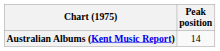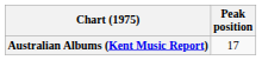 <table class="wikitable sortable plainrowheaders" style="text-align:center">
 <tr>
 <th scope="col">Chart (1975)</th>
 <th scope="col">Peak<br>position</th>
 </tr>
 <tr>
 <th scope="row">Australian Albums (<a href='#'>Kent Music Report</a>)</th>
-<td align="center">14</td>
+<td align="center">17</td>
 </tr>
 </table>
